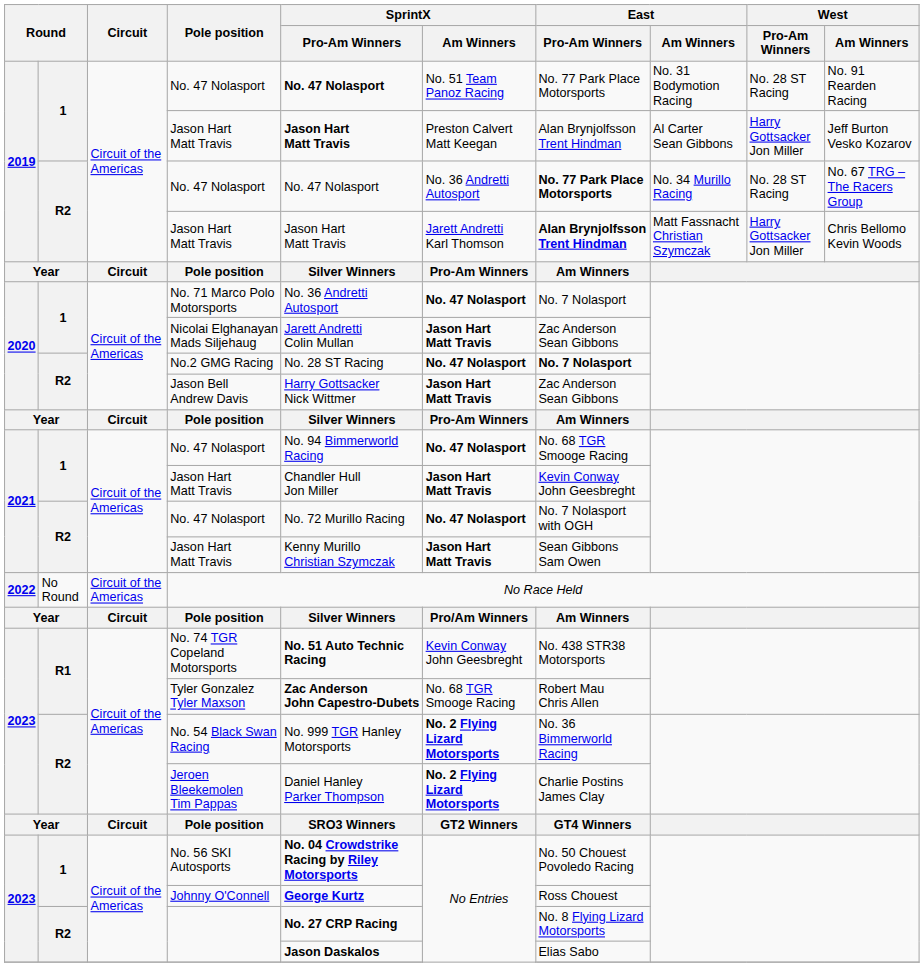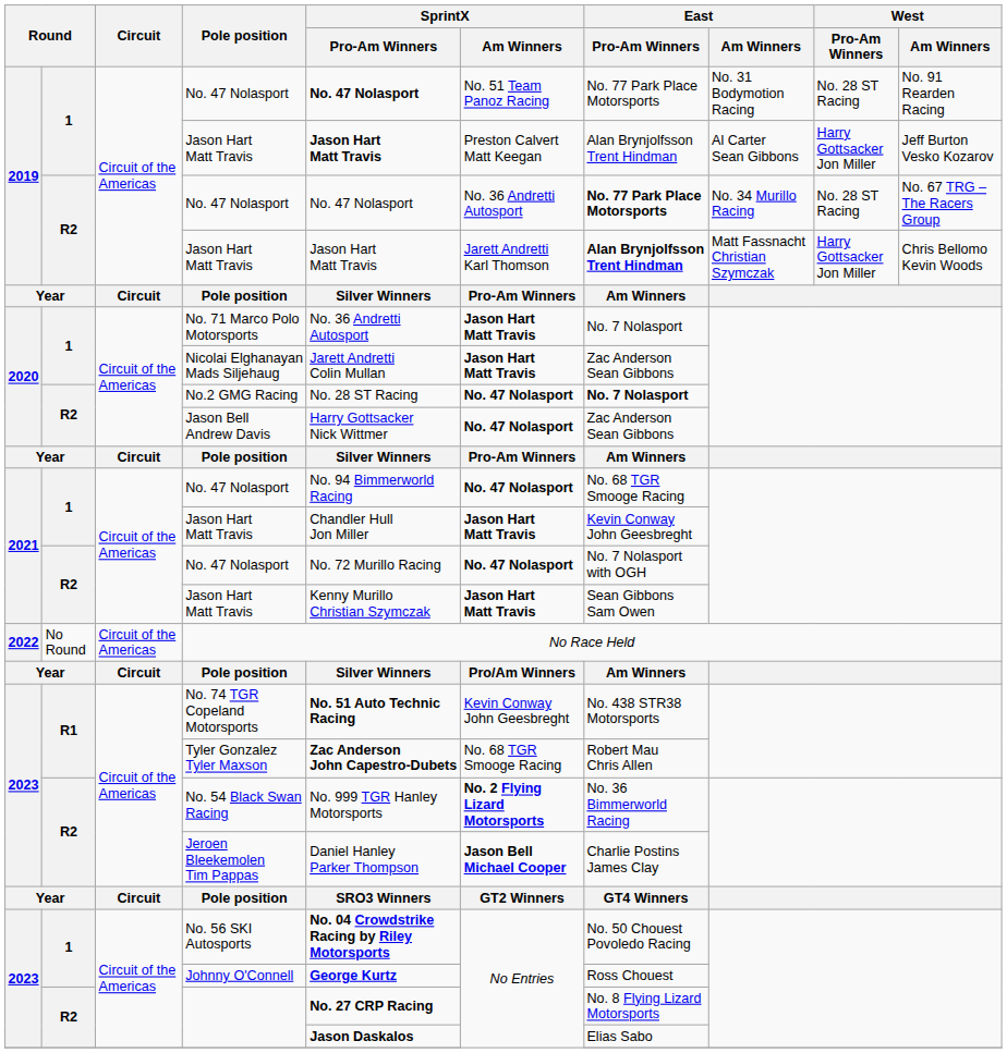 <table class="wikitable" style="font-size: 75%;">
 <tr>
 <th rowspan=2 colspan=2>Round</th>
 <th rowspan=2>Circuit</th>
 <th rowspan=2>Pole position</th>
 <th colspan=2>SprintX</th>
 <th colspan=2>East</th>
 <th colspan=2>West</th>
 </tr>
 <tr>
 <th>Pro-Am Winners</th>
 <th>Am Winners</th>
 <th>Pro-Am Winners</th>
 <th>Am Winners</th>
 <th>Pro-Am Winners</th>
 <th>Am Winners</th>
 </tr>
 <tr>
 <th rowspan=4><a href='#'>2019</a></th>
 <th rowspan=2>1</th>
 <td rowspan=4><a href='#'>Circuit of the Americas</a></td>
 <td> No. 47 Nolasport</td>
 <td><strong> No. 47 Nolasport</strong></td>
 <td> No. 51 <a href='#'>Team Panoz Racing</a></td>
 <td> No. 77 Park Place Motorsports</td>
 <td> No. 31 Bodymotion Racing</td>
 <td> No. 28 ST Racing</td>
 <td> No. 91 Rearden Racing</td>
 </tr>
 <tr>
 <td> Jason Hart<br> Matt Travis</td>
 <td><strong> Jason Hart<br> Matt Travis</strong></td>
 <td> Preston Calvert<br> Matt Keegan</td>
 <td> Alan Brynjolfsson<br> <a href='#'>Trent Hindman</a></td>
 <td> Al Carter<br> Sean Gibbons</td>
 <td> <a href='#'>Harry Gottsacker</a><br> Jon Miller</td>
 <td> Jeff Burton<br> Vesko Kozarov</td>
 </tr>
 <tr>
 <th rowspan=2>R2</th>
 <td> No. 47 Nolasport</td>
 <td> No. 47 Nolasport</td>
 <td> No. 36 <a href='#'>Andretti Autosport</a></td>
 <td><strong> No. 77 Park Place Motorsports</strong></td>
 <td> No. 34 <a href='#'>Murillo Racing</a></td>
 <td> No. 28 ST Racing</td>
 <td> No. 67 <a href='#'>TRG – The Racers Group</a></td>
 </tr>
 <tr>
 <td> Jason Hart<br> Matt Travis</td>
 <td> Jason Hart<br> Matt Travis</td>
 <td> <a href='#'>Jarett Andretti</a><br> Karl Thomson</td>
 <td><strong> Alan Brynjolfsson<br> <a href='#'>Trent Hindman</a></strong></td>
 <td> Matt Fassnacht<br> <a href='#'>Christian Szymczak</a></td>
 <td> <a href='#'>Harry Gottsacker</a><br> Jon Miller</td>
 <td> Chris Bellomo<br> Kevin Woods</td>
 </tr>
 <tr>
 <th colspan=2>Year</th>
 <th>Circuit</th>
 <th>Pole position</th>
 <th>Silver Winners</th>
 <th>Pro-Am Winners</th>
 <th>Am Winners</th>
 <th rowspan=1 colspan=5></th>
 </tr>
 <tr>
 <th rowspan=4><a href='#'>2020</a></th>
 <th rowspan=2>1</th>
 <td rowspan=4><a href='#'>Circuit of the Americas</a></td>
 <td> No. 71 Marco Polo Motorsports</td>
 <td> No. 36 <a href='#'>Andretti Autosport</a></td>
-<td><strong> No. 47 Nolasport</strong></td>
+<td><strong> Jason Hart<br> Matt Travis</strong></td>
 <td> No. 7 Nolasport</td>
 <td rowspan=4 colspan=4 align=center></td>
 </tr>
 <tr>
 <td> Nicolai Elghanayan<br> Mads Siljehaug</td>
 <td> <a href='#'>Jarett Andretti</a><br> Colin Mullan</td>
 <td><strong> Jason Hart<br> Matt Travis</strong></td>
 <td> Zac Anderson<br> Sean Gibbons</td>
 </tr>
 <tr>
 <th rowspan=2>R2</th>
 <td> No.2 GMG Racing</td>
 <td> No. 28 ST Racing</td>
 <td><strong> No. 47 Nolasport</strong></td>
 <td><strong> No. 7 Nolasport</strong></td>
 </tr>
 <tr>
 <td> Jason Bell<br> Andrew Davis</td>
 <td> <a href='#'>Harry Gottsacker</a><br> Nick Wittmer</td>
-<td><strong> Jason Hart<br> Matt Travis</strong></td>
+<td><strong> No. 47 Nolasport</strong></td>
 <td> Zac Anderson<br> Sean Gibbons</td>
 </tr>
 <tr>
 <th colspan=2>Year</th>
 <th>Circuit</th>
 <th>Pole position</th>
 <th>Silver Winners</th>
 <th>Pro-Am Winners</th>
 <th>Am Winners</th>
 <th rowspan=1 colspan=5></th>
 </tr>
 <tr>
 <th rowspan=4><a href='#'>2021</a></th>
 <th rowspan=2>1</th>
 <td rowspan=4><a href='#'>Circuit of the Americas</a></td>
 <td> No. 47 Nolasport</td>
 <td> No. 94 <a href='#'>Bimmerworld Racing</a></td>
 <td><strong> No. 47 Nolasport</strong></td>
 <td> No. 68 <a href='#'>TGR</a> Smooge Racing</td>
 <td rowspan=4 colspan=4 align=center></td>
 </tr>
 <tr>
 <td> Jason Hart <br>  Matt Travis</td>
 <td> Chandler Hull <br>  Jon Miller</td>
 <td> <strong>Jason Hart</strong> <br>  <strong>Matt Travis</strong></td>
 <td> <a href='#'>Kevin Conway</a> <br>  John Geesbreght</td>
 </tr>
 <tr>
 <th rowspan=2>R2</th>
 <td> No. 47 Nolasport</td>
 <td> No. 72 Murillo Racing</td>
 <td><strong> No. 47 Nolasport</strong></td>
 <td> No. 7 Nolasport with OGH</td>
 </tr>
 <tr>
 <td> Jason Hart <br>  Matt Travis</td>
 <td> Kenny Murillo <br>  <a href='#'>Christian Szymczak</a></td>
 <td> <strong>Jason Hart</strong> <br>  <strong>Matt Travis</strong></td>
 <td> Sean Gibbons <br>  Sam Owen</td>
 </tr>
 <tr>
 <th rowspan=1><a href='#'>2022</a></th>
 <td>No Round</td>
 <td rowspan=1><a href='#'>Circuit of the Americas</a></td>
 <td colspan=9 align=center><em>No Race Held</em></td>
 </tr>
 <tr>
 <th colspan=2>Year</th>
 <th>Circuit</th>
 <th>Pole position</th>
 <th>Silver Winners</th>
 <th>Pro/Am Winners</th>
 <th>Am Winners</th>
 <th rowspan=1 colspan=5></th>
 </tr>
 <tr>
 <th rowspan=4><a href='#'>2023</a></th>
 <th rowspan=2>R1</th>
 <td rowspan=4><a href='#'>Circuit of the Americas</a></td>
 <td> No. 74 <a href='#'>TGR</a> Copeland Motorsports</td>
 <td><strong> No. 51 Auto Technic Racing</strong></td>
 <td> <a href='#'>Kevin Conway</a><br> John Geesbreght</td>
 <td> No. 438 STR38 Motorsports</td>
 <td rowspan=2 colspan=3 align=center></td>
 </tr>
 <tr>
 <td> Tyler Gonzalez<br> <a href='#'>Tyler Maxson</a></td>
 <td><strong> Zac Anderson<br> John Capestro-Dubets</strong></td>
 <td> No. 68 <a href='#'>TGR</a> Smooge Racing</td>
 <td> Robert Mau<br> Chris Allen</td>
 </tr>
 <tr>
 <th rowspan=2>R2</th>
 <td> No. 54 <a href='#'>Black Swan Racing</a></td>
 <td> No. 999 <a href='#'>TGR</a> Hanley Motorsports</td>
 <td><strong> No. 2 <a href='#'>Flying Lizard Motorsports</a></strong></td>
 <td> No. 36 <a href='#'>Bimmerworld Racing</a></td>
 <td rowspan=2 colspan=3 align=center></td>
 </tr>
 <tr>
 <td> <a href='#'>Jeroen Bleekemolen</a><br> <a href='#'>Tim Pappas</a></td>
 <td> Daniel Hanley<br> <a href='#'>Parker Thompson</a></td>
-<td><strong> No. 2 <a href='#'>Flying Lizard Motorsports</a></strong></td>
+<td><strong> Jason Bell<br> <a href='#'>Michael Cooper</a></strong></td>
 <td> Charlie Postins<br> James Clay</td>
 </tr>
 <tr>
 <th colspan=2>Year</th>
 <th>Circuit</th>
 <th>Pole position</th>
 <th>SRO3 Winners</th>
 <th>GT2 Winners</th>
 <th>GT4 Winners</th>
 <th rowspan=1 colspan=5></th>
 </tr>
 <tr>
 <th rowspan=4><a href='#'>2023</a></th>
 <th rowspan=2>1</th>
 <td rowspan=4><a href='#'>Circuit of the Americas</a></td>
 <td> No. 56 SKI Autosports</td>
 <td><strong> No. 04 <a href='#'>Crowdstrike</a> Racing by <a href='#'>Riley Motorsports</a></strong></td>
 <td rowspan="16" align="center"><em>No Entries</em></td>
 <td> No. 50 Chouest Povoledo Racing</td>
 <td rowspan=4 colspan=4 align=center></td>
 </tr>
 <tr>
 <td> <a href='#'>Johnny O'Connell</a></td>
 <td><strong> <a href='#'>George Kurtz</a></strong></td>
 <td> Ross Chouest</td>
 </tr>
 <tr>
 <th rowspan=2>R2</th>
 <td rowspan=2></td>
 <td><strong> No. 27 CRP Racing</strong></td>
 <td> No. 8 <a href='#'>Flying Lizard Motorsports</a></td>
 </tr>
 <tr>
 <td><strong> Jason Daskalos</strong></td>
 <td> Elias Sabo</td>
 </tr>
 <tr>
 </tr>
 </table>
